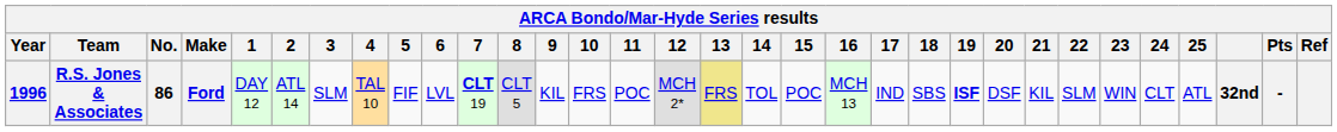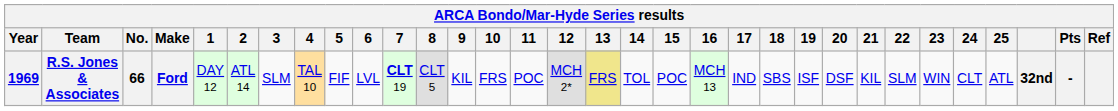 <table class="wikitable" style="text-align:center; font-size:75%">
 <tr>
 <th colspan=45><a href='#'>ARCA Bondo/Mar-Hyde Series</a> results</th>
 </tr>
 <tr>
 <th>Year</th>
 <th>Team</th>
 <th>No.</th>
 <th>Make</th>
 <th>1</th>
 <th>2</th>
 <th>3</th>
 <th>4</th>
 <th>5</th>
 <th>6</th>
 <th>7</th>
 <th>8</th>
 <th>9</th>
 <th>10</th>
 <th>11</th>
 <th>12</th>
 <th>13</th>
 <th>14</th>
 <th>15</th>
 <th>16</th>
 <th>17</th>
 <th>18</th>
 <th>19</th>
 <th>20</th>
 <th>21</th>
 <th>22</th>
 <th>23</th>
 <th>24</th>
 <th>25</th>
 <th></th>
 <th>Pts</th>
 <th>Ref</th>
 </tr>
 <tr>
-<th><a href='#'>1996</a></th>
+<th><a href='#'>1969</a></th>
 <th><a href='#'>R.S. Jones & Associates</a></th>
-<th>86</th>
+<th>66</th>
 <th><a href='#'>Ford</a></th>
 <td style="background:#DFFFDF;"><a href='#'>DAY</a><br><small>12</small></td>
 <td style="background:#DFFFDF;"><a href='#'>ATL</a><br><small>14</small></td>
 <td><a href='#'>SLM</a></td>
 <td style="background:#FFDF9F;"><a href='#'>TAL</a><br><small>10</small></td>
 <td><a href='#'>FIF</a></td>
 <td><a href='#'>LVL</a></td>
 <td style="background:#DFFFDF;"><strong><a href='#'>CLT</a></strong><br><small>19</small></td>
 <td style="background:#DFDFDF;"><a href='#'>CLT</a><br><small>5</small></td>
 <td><a href='#'>KIL</a></td>
 <td><a href='#'>FRS</a></td>
 <td><a href='#'>POC</a></td>
 <td style="background:#DFDFDF;"><a href='#'>MCH</a><br><small>2*</small></td>
 <td style="background: khaki;"><a href='#'>FRS</a></td>
 <td><a href='#'>TOL</a></td>
 <td><a href='#'>POC</a></td>
 <td style="background:#DFFFDF;"><a href='#'>MCH</a><br><small>13</small></td>
 <td><a href='#'>IND</a></td>
 <td><a href='#'>SBS</a></td>
-<td><strong><a href='#'>ISF</a></strong></td>
+<td><a href='#'>ISF</a></td>
 <td><a href='#'>DSF</a></td>
 <td><a href='#'>KIL</a></td>
 <td><a href='#'>SLM</a></td>
 <td><a href='#'>WIN</a></td>
 <td><a href='#'>CLT</a></td>
 <td><a href='#'>ATL</a></td>
 <th>32nd</th>
 <th>-</th>
 <th></th>
 </tr>
 </table>
